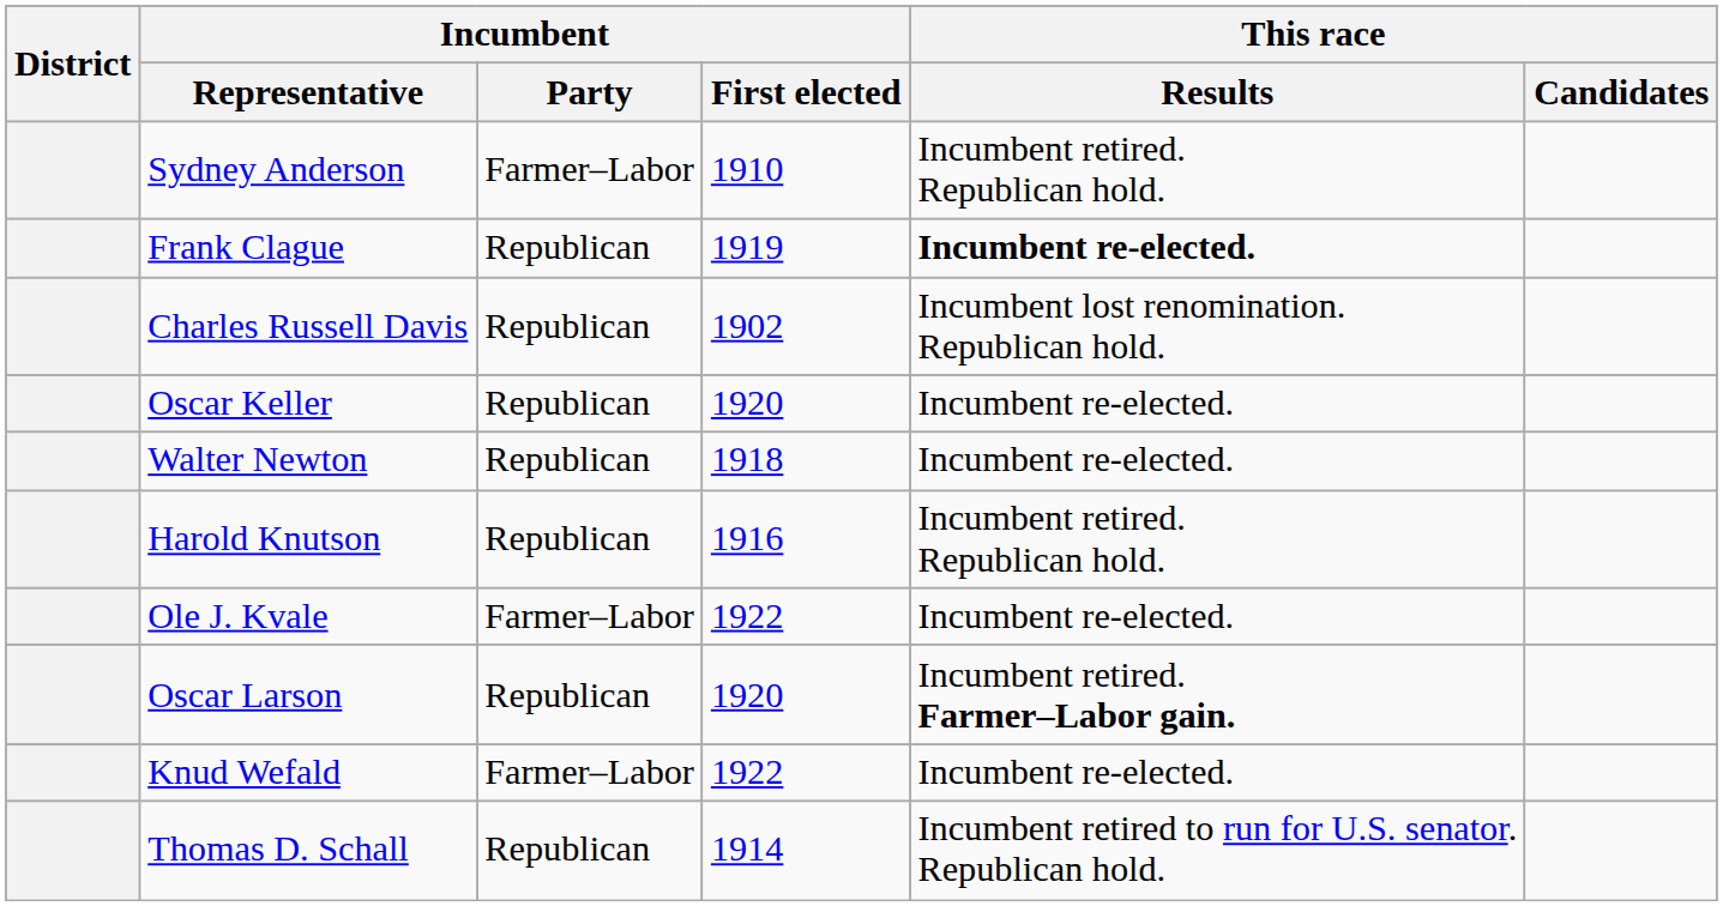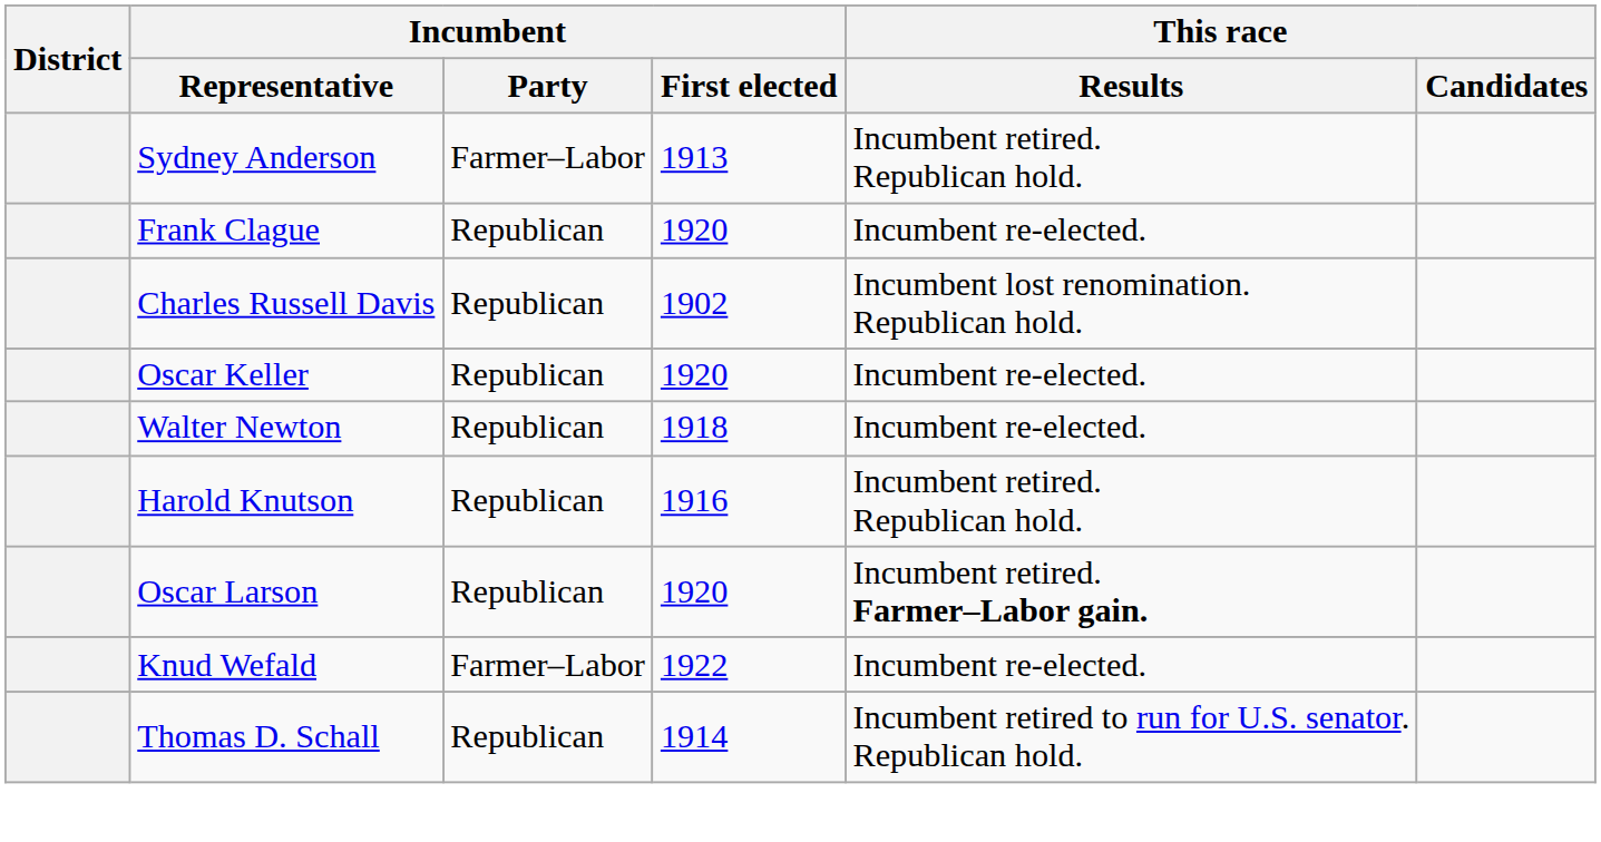 <table class=wikitable>
 <tr>
 <th rowspan=2>District</th>
 <th colspan=3>Incumbent</th>
 <th colspan=2>This race</th>
 </tr>
 <tr>
 <th>Representative</th>
 <th>Party</th>
 <th>First elected</th>
 <th>Results</th>
 <th>Candidates</th>
 </tr>
 <tr>
 <th></th>
 <td><a href='#'>Sydney Anderson</a></td>
 <td>Farmer–Labor</td>
-<td><a href='#'>1910</a></td>
+<td><a href='#'>1913</a></td>
 <td>Incumbent retired.<br>Republican hold.</td>
 <td nowrap></td>
 </tr>
 <tr>
 <th></th>
 <td><a href='#'>Frank Clague</a></td>
 <td>Republican</td>
-<td><a href='#'>1919</a></td>
-<td><strong>Incumbent re-elected.</strong></td>
+<td><a href='#'>1920</a></td>
+<td>Incumbent re-elected.</td>
 <td nowrap></td>
 </tr>
 <tr>
 <th></th>
 <td><a href='#'>Charles Russell Davis</a></td>
 <td>Republican</td>
 <td><a href='#'>1902</a></td>
 <td>Incumbent lost renomination.<br>Republican hold.</td>
 <td nowrap></td>
 </tr>
 <tr>
 <th></th>
 <td><a href='#'>Oscar Keller</a></td>
 <td>Republican</td>
 <td><a href='#'>1920</a></td>
 <td>Incumbent re-elected.</td>
 <td nowrap></td>
 </tr>
 <tr>
 <th></th>
 <td><a href='#'>Walter Newton</a></td>
 <td>Republican</td>
 <td><a href='#'>1918</a></td>
 <td>Incumbent re-elected.</td>
 <td nowrap></td>
 </tr>
 <tr>
 <th></th>
 <td><a href='#'>Harold Knutson</a></td>
 <td>Republican</td>
 <td><a href='#'>1916</a></td>
 <td>Incumbent retired.<br>Republican hold.</td>
 <td nowrap></td>
 </tr>
 <tr>
 <th></th>
-<td><a href='#'>Ole J. Kvale</a></td>
-<td>Farmer–Labor</td>
-<td><a href='#'>1922</a></td>
-<td>Incumbent re-elected.</td>
-<td nowrap></td>
-</tr>
-<tr>
-<th></th>
 <td><a href='#'>Oscar Larson</a></td>
 <td>Republican</td>
 <td><a href='#'>1920</a></td>
 <td>Incumbent retired.<br><strong>Farmer–Labor gain.</strong></td>
 <td nowrap></td>
 </tr>
 <tr>
 <th></th>
 <td><a href='#'>Knud Wefald</a></td>
 <td>Farmer–Labor</td>
 <td><a href='#'>1922</a></td>
 <td>Incumbent re-elected.</td>
 <td nowrap></td>
 </tr>
 <tr>
 <th></th>
 <td><a href='#'>Thomas D. Schall</a></td>
 <td>Republican</td>
 <td><a href='#'>1914</a></td>
 <td>Incumbent retired to <a href='#'>run for U.S. senator</a>.<br>Republican hold.</td>
 <td nowrap></td>
 </tr>
 </table>
